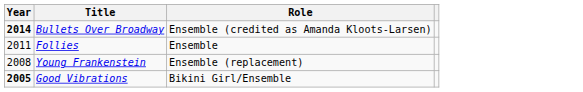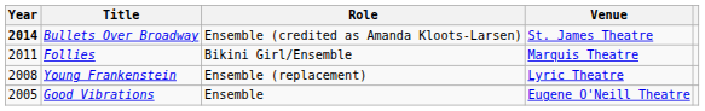 <table class="wikitable sortable">
 <tr>
 <th>Year</th>
 <th>Title</th>
 <th>Role</th>
+<th scope="col" class="unsortable">Venue</th>
 <th scope="col" class="unsortable"></th>
 </tr>
 <tr>
 <td><strong>2014</strong></td>
 <td><em><a href='#'>Bullets Over Broadway</a></em></td>
 <td>Ensemble (credited as Amanda Kloots-Larsen)</td>
+<td><a href='#'>St. James Theatre</a></td>
 <td align="center"></td>
 </tr>
 <tr>
 <td>2011</td>
 <td><em><a href='#'>Follies</a></em></td>
-<td>Ensemble</td>
+<td>Bikini Girl/Ensemble</td>
+<td><a href='#'>Marquis Theatre</a></td>
 <td align="center"></td>
 </tr>
 <tr>
 <td>2008</td>
 <td><em><a href='#'>Young Frankenstein</a></em></td>
 <td>Ensemble (replacement)</td>
+<td><a href='#'>Lyric Theatre</a></td>
 <td align="center"></td>
 </tr>
 <tr>
-<td><strong>2005</strong></td>
+<td>2005</td>
 <td><em><a href='#'>Good Vibrations</a></em></td>
-<td>Bikini Girl/Ensemble</td>
+<td>Ensemble</td>
+<td><a href='#'>Eugene O'Neill Theatre</a></td>
 <td align="center"></td>
 </tr>
 </table>
